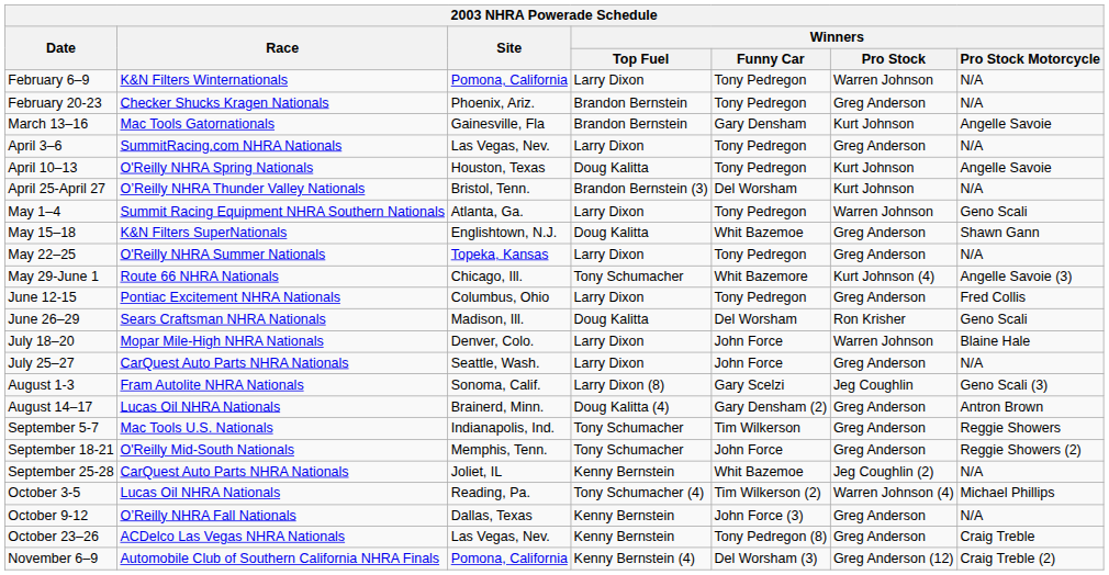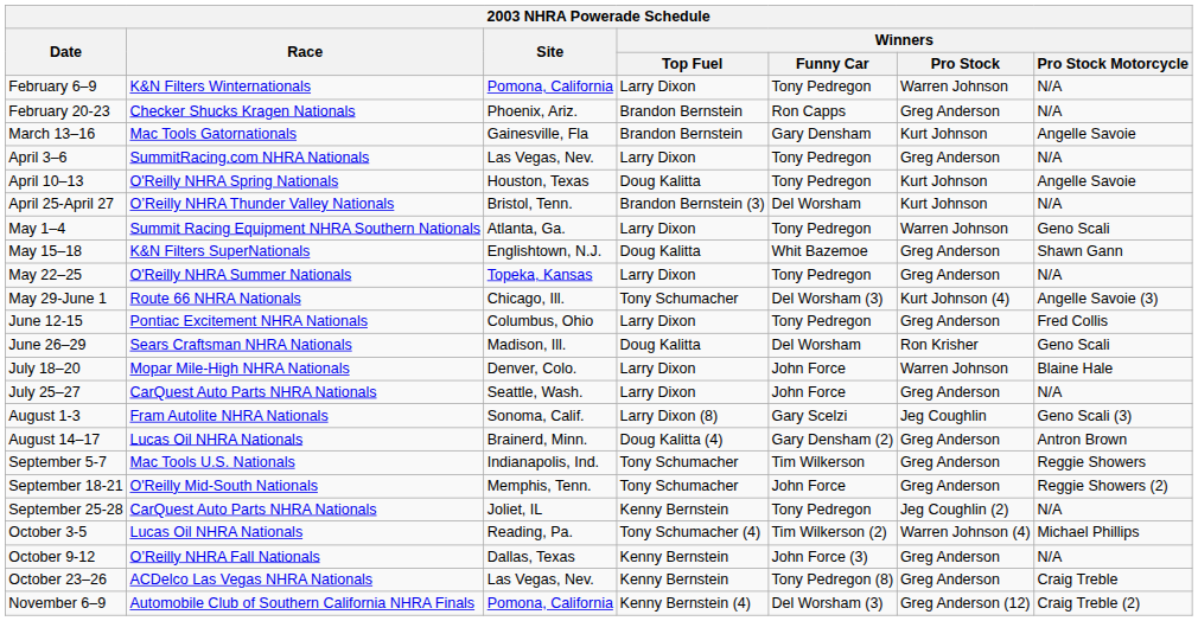 <table class="wikitable">
 <tr>
 <th colspan="8">2003 NHRA Powerade Schedule</th>
 </tr>
 <tr>
 <th rowspan="2">Date</th>
 <th rowspan="2">Race</th>
 <th rowspan="2">Site</th>
 <th colspan="4">Winners</th>
 </tr>
 <tr>
 <th>Top Fuel</th>
 <th>Funny Car</th>
 <th>Pro Stock</th>
 <th>Pro Stock Motorcycle</th>
 </tr>
 <tr>
 <td>February 6–9</td>
 <td><a href='#'>K&N Filters Winternationals</a></td>
 <td><a href='#'>Pomona, California</a></td>
 <td>Larry Dixon</td>
 <td>Tony Pedregon</td>
 <td>Warren Johnson</td>
 <td>N/A</td>
 </tr>
 <tr>
 <td>February 20-23</td>
 <td><a href='#'>Checker Shucks Kragen Nationals</a></td>
 <td>Phoenix, Ariz.</td>
 <td>Brandon Bernstein</td>
-<td>Tony Pedregon</td>
+<td>Ron Capps</td>
 <td>Greg Anderson</td>
 <td>N/A</td>
 </tr>
 <tr>
 <td>March 13–16</td>
 <td><a href='#'>Mac Tools Gatornationals</a></td>
 <td>Gainesville, Fla</td>
 <td>Brandon Bernstein</td>
 <td>Gary Densham</td>
 <td>Kurt Johnson</td>
 <td>Angelle Savoie</td>
 </tr>
 <tr>
 <td>April 3–6</td>
 <td><a href='#'>SummitRacing.com NHRA Nationals</a></td>
 <td>Las Vegas, Nev.</td>
 <td>Larry Dixon</td>
 <td>Tony Pedregon</td>
 <td>Greg Anderson</td>
 <td>N/A</td>
 </tr>
 <tr>
 <td>April 10–13</td>
 <td><a href='#'>O'Reilly NHRA Spring Nationals</a></td>
 <td>Houston, Texas</td>
 <td>Doug Kalitta</td>
 <td>Tony Pedregon</td>
 <td>Kurt Johnson</td>
 <td>Angelle Savoie</td>
 </tr>
 <tr>
 <td>April 25-April 27</td>
 <td><a href='#'>O’Reilly NHRA Thunder Valley Nationals</a></td>
 <td>Bristol, Tenn.</td>
 <td>Brandon Bernstein (3)</td>
 <td>Del Worsham</td>
 <td>Kurt Johnson</td>
 <td>N/A</td>
 </tr>
 <tr>
 <td>May 1–4</td>
 <td><a href='#'>Summit Racing Equipment NHRA Southern Nationals</a></td>
 <td>Atlanta, Ga.</td>
 <td>Larry Dixon</td>
 <td>Tony Pedregon</td>
 <td>Warren Johnson</td>
 <td>Geno Scali</td>
 </tr>
 <tr>
 <td>May 15–18</td>
 <td><a href='#'>K&N Filters SuperNationals</a></td>
 <td>Englishtown, N.J.</td>
 <td>Doug Kalitta</td>
 <td>Whit Bazemoe</td>
 <td>Greg Anderson</td>
 <td>Shawn Gann</td>
 </tr>
 <tr>
 <td>May 22–25</td>
 <td><a href='#'>O'Reilly NHRA Summer Nationals</a></td>
 <td><a href='#'>Topeka, Kansas</a></td>
 <td>Larry Dixon</td>
 <td>Tony Pedregon</td>
 <td>Greg Anderson</td>
 <td>N/A</td>
 </tr>
 <tr>
 <td>May 29-June 1</td>
 <td><a href='#'>Route 66 NHRA Nationals</a></td>
 <td>Chicago, Ill.</td>
 <td>Tony Schumacher</td>
-<td>Whit Bazemore</td>
+<td>Del Worsham (3)</td>
 <td>Kurt Johnson (4)</td>
 <td>Angelle Savoie (3)</td>
 </tr>
 <tr>
 <td>June 12-15</td>
 <td><a href='#'>Pontiac Excitement NHRA Nationals</a></td>
 <td>Columbus, Ohio</td>
 <td>Larry Dixon</td>
 <td>Tony Pedregon</td>
 <td>Greg Anderson</td>
 <td>Fred Collis</td>
 </tr>
 <tr>
 <td>June 26–29</td>
 <td><a href='#'>Sears Craftsman NHRA Nationals</a></td>
 <td>Madison, Ill.</td>
 <td>Doug Kalitta</td>
 <td>Del Worsham</td>
 <td>Ron Krisher</td>
 <td>Geno Scali</td>
 </tr>
 <tr>
 <td>July 18–20</td>
 <td><a href='#'>Mopar Mile-High NHRA Nationals</a></td>
 <td>Denver, Colo.</td>
 <td>Larry Dixon</td>
 <td>John Force</td>
 <td>Warren Johnson</td>
 <td>Blaine Hale</td>
 </tr>
 <tr>
 <td>July 25–27</td>
 <td><a href='#'>CarQuest Auto Parts NHRA Nationals</a></td>
 <td>Seattle, Wash.</td>
 <td>Larry Dixon</td>
 <td>John Force</td>
 <td>Greg Anderson</td>
 <td>N/A</td>
 </tr>
 <tr>
 <td>August 1-3</td>
 <td><a href='#'>Fram Autolite NHRA Nationals</a></td>
 <td>Sonoma, Calif.</td>
 <td>Larry Dixon (8)</td>
 <td>Gary Scelzi</td>
 <td>Jeg Coughlin</td>
 <td>Geno Scali (3)</td>
 </tr>
 <tr>
 <td>August 14–17</td>
 <td><a href='#'>Lucas Oil NHRA Nationals</a></td>
 <td>Brainerd, Minn.</td>
 <td>Doug Kalitta (4)</td>
 <td>Gary Densham (2)</td>
 <td>Greg Anderson</td>
 <td>Antron Brown</td>
 </tr>
 <tr>
 <td>September 5-7</td>
 <td><a href='#'>Mac Tools U.S. Nationals</a></td>
 <td>Indianapolis, Ind.</td>
 <td>Tony Schumacher</td>
 <td>Tim Wilkerson</td>
 <td>Greg Anderson</td>
 <td>Reggie Showers</td>
 </tr>
 <tr>
 <td>September 18-21</td>
 <td><a href='#'>O'Reilly Mid-South Nationals</a></td>
 <td>Memphis, Tenn.</td>
 <td>Tony Schumacher</td>
 <td>John Force</td>
 <td>Greg Anderson</td>
 <td>Reggie Showers (2)</td>
 </tr>
 <tr>
 <td>September 25-28</td>
 <td><a href='#'>CarQuest Auto Parts NHRA Nationals</a></td>
 <td>Joliet, IL</td>
 <td>Kenny Bernstein</td>
-<td>Whit Bazemoe</td>
+<td>Tony Pedregon</td>
 <td>Jeg Coughlin (2)</td>
 <td>N/A</td>
 </tr>
 <tr>
 <td>October 3-5</td>
 <td><a href='#'>Lucas Oil NHRA Nationals</a></td>
 <td>Reading, Pa.</td>
 <td>Tony Schumacher (4)</td>
 <td>Tim Wilkerson (2)</td>
 <td>Warren Johnson (4)</td>
 <td>Michael Phillips</td>
 </tr>
 <tr>
 <td>October 9-12</td>
 <td><a href='#'>O’Reilly NHRA Fall Nationals</a></td>
 <td>Dallas, Texas</td>
 <td>Kenny Bernstein</td>
 <td>John Force (3)</td>
 <td>Greg Anderson</td>
 <td>N/A</td>
 </tr>
 <tr>
 <td>October 23–26</td>
 <td><a href='#'>ACDelco Las Vegas NHRA Nationals</a></td>
 <td>Las Vegas, Nev.</td>
 <td>Kenny Bernstein</td>
 <td>Tony Pedregon (8)</td>
 <td>Greg Anderson</td>
 <td>Craig Treble</td>
 </tr>
 <tr>
 <td>November 6–9</td>
 <td><a href='#'>Automobile Club of Southern California NHRA Finals</a></td>
 <td><a href='#'>Pomona, California</a></td>
 <td>Kenny Bernstein (4)</td>
 <td>Del Worsham (3)</td>
 <td>Greg Anderson (12)</td>
 <td>Craig Treble (2)</td>
 </tr>
 </table>
